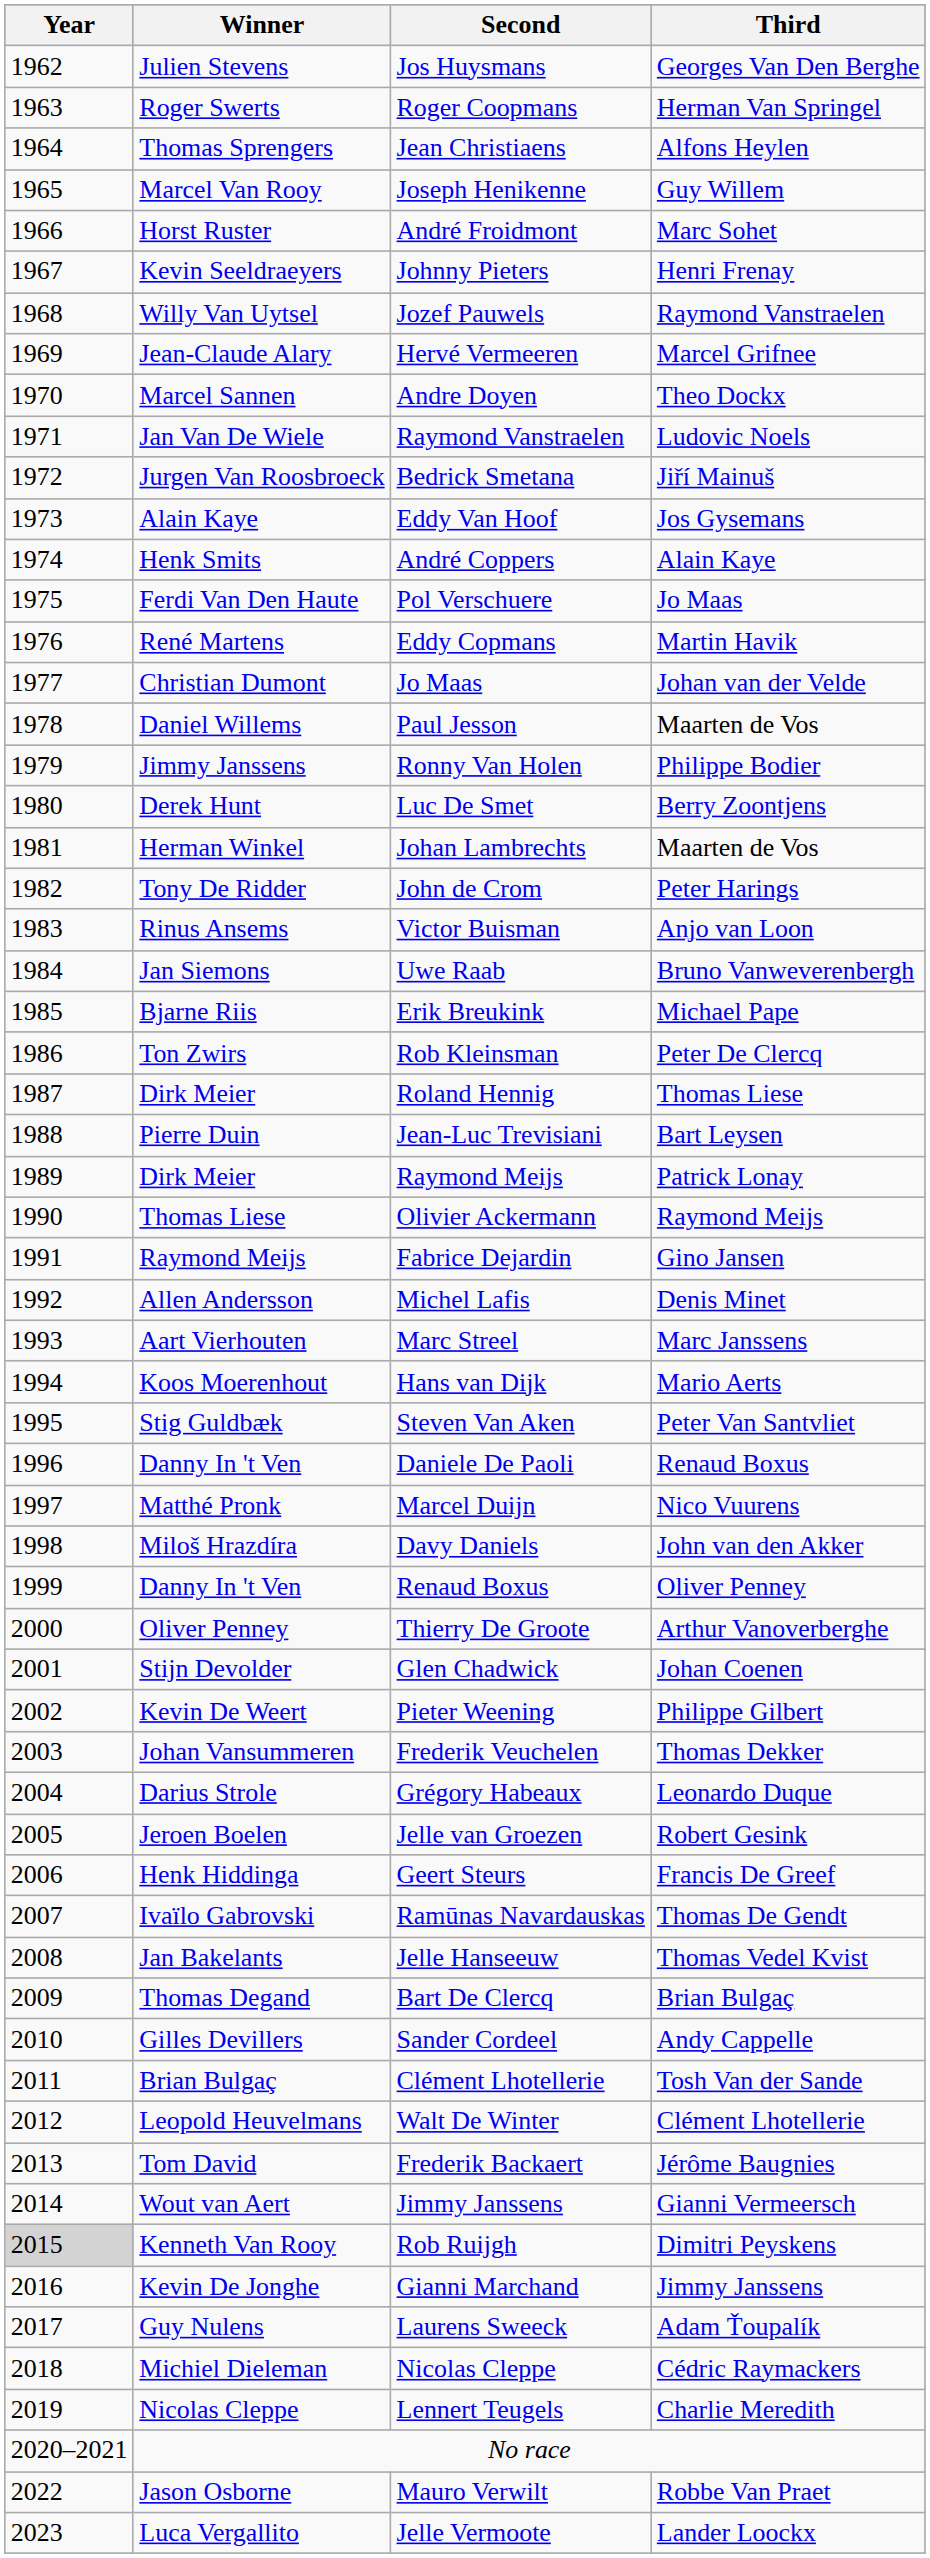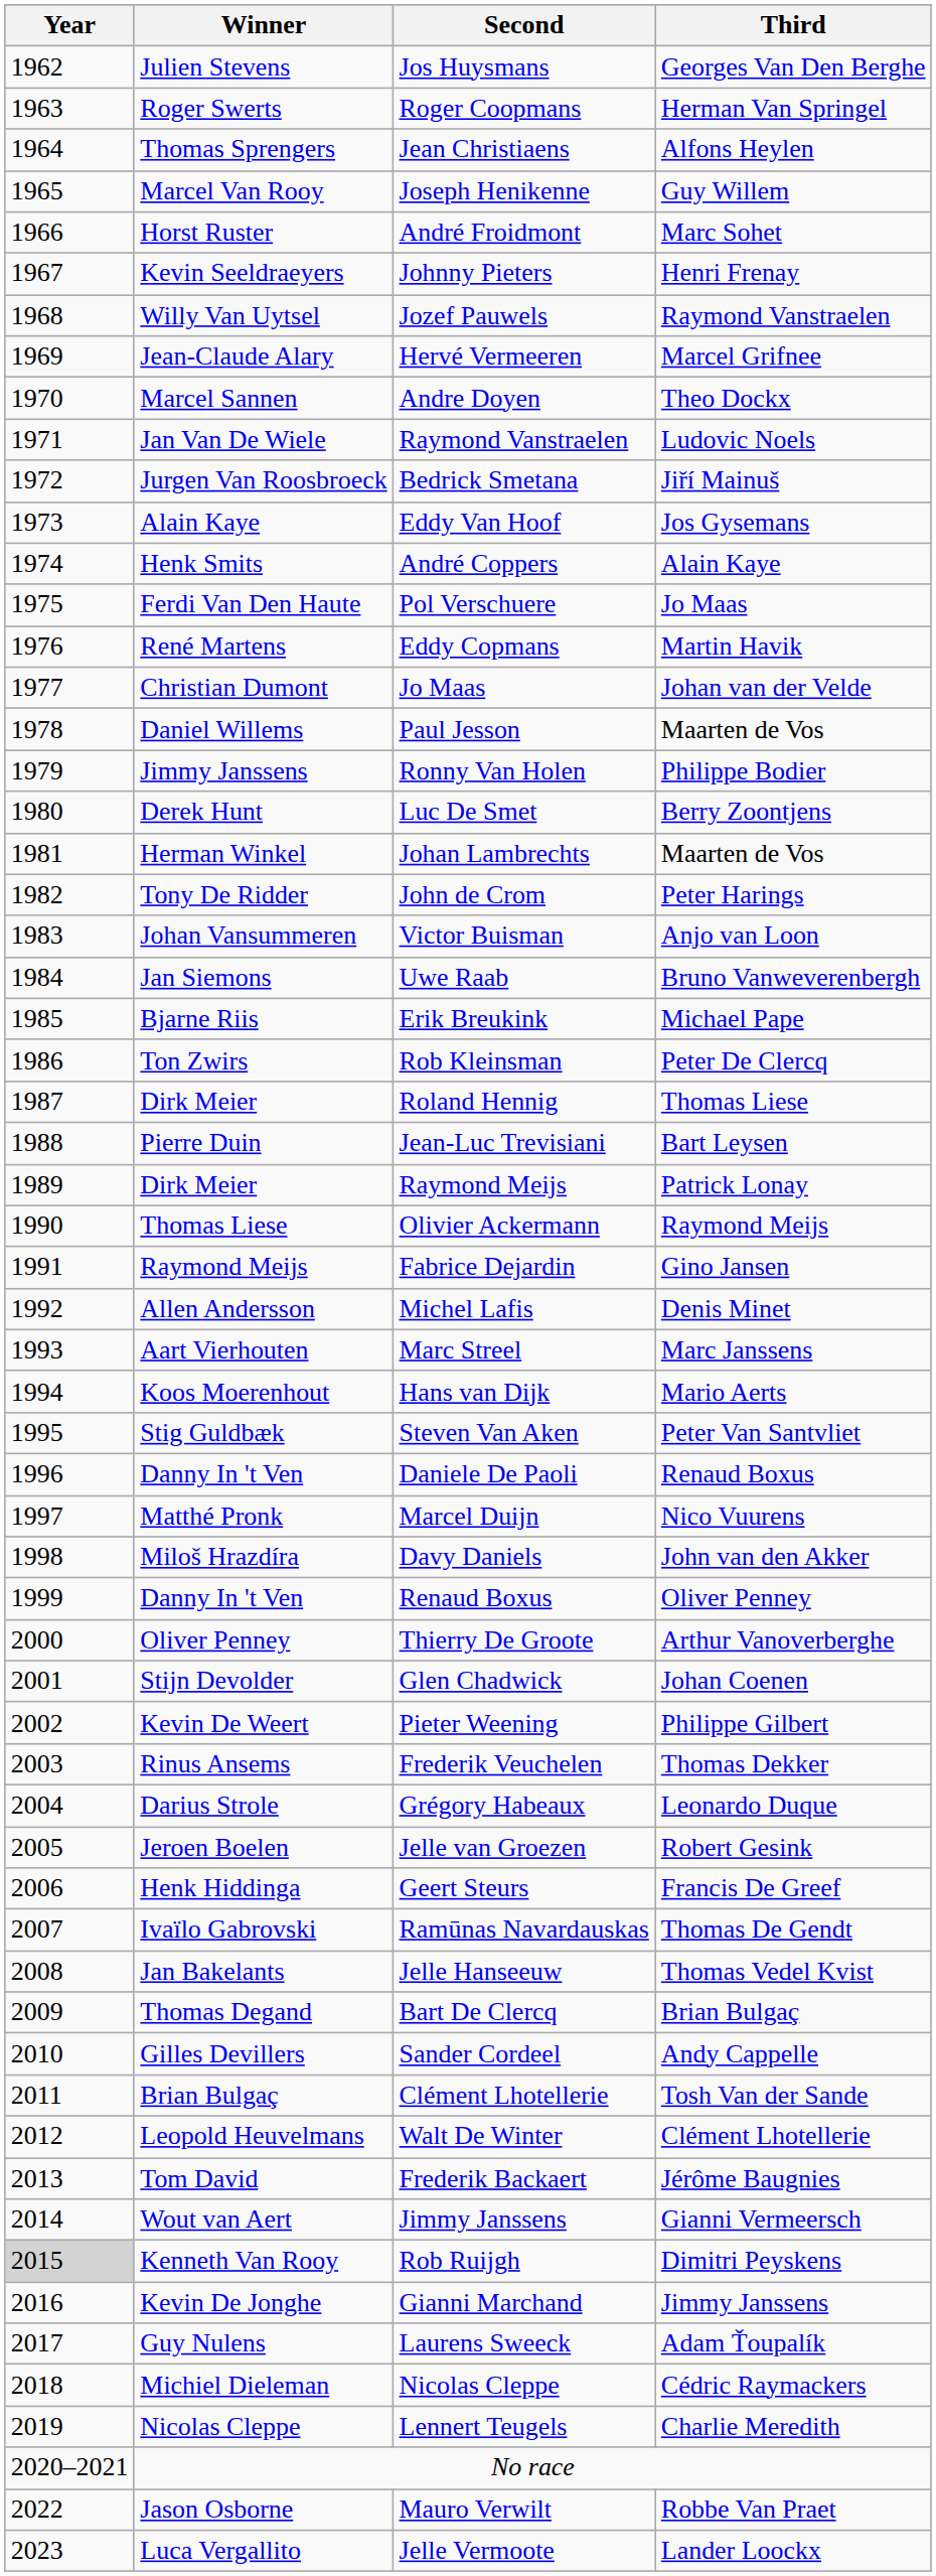 <table class="wikitable">
 <tr style="background:#ccccff;">
 <th>Year</th>
 <th>Winner</th>
 <th>Second</th>
 <th>Third</th>
 </tr>
 <tr>
 <td>1962</td>
 <td> <a href='#'>Julien Stevens</a></td>
 <td> <a href='#'>Jos Huysmans</a></td>
 <td> <a href='#'>Georges Van Den Berghe</a></td>
 </tr>
 <tr>
 <td>1963</td>
 <td> <a href='#'>Roger Swerts</a></td>
 <td> <a href='#'>Roger Coopmans</a></td>
 <td> <a href='#'>Herman Van Springel</a></td>
 </tr>
 <tr>
 <td>1964</td>
 <td> <a href='#'>Thomas Sprengers</a></td>
 <td> <a href='#'>Jean Christiaens</a></td>
 <td> <a href='#'>Alfons Heylen</a></td>
 </tr>
 <tr>
 <td>1965</td>
 <td> <a href='#'>Marcel Van Rooy</a></td>
 <td> <a href='#'>Joseph Henikenne</a></td>
 <td> <a href='#'>Guy Willem</a></td>
 </tr>
 <tr>
 <td>1966</td>
 <td> <a href='#'>Horst Ruster</a></td>
 <td> <a href='#'>André Froidmont</a></td>
 <td> <a href='#'>Marc Sohet</a></td>
 </tr>
 <tr>
 <td>1967</td>
 <td> <a href='#'>Kevin Seeldraeyers</a></td>
 <td> <a href='#'>Johnny Pieters</a></td>
 <td> <a href='#'>Henri Frenay</a></td>
 </tr>
 <tr>
 <td>1968</td>
 <td> <a href='#'>Willy Van Uytsel</a></td>
 <td> <a href='#'>Jozef Pauwels</a></td>
 <td> <a href='#'>Raymond Vanstraelen</a></td>
 </tr>
 <tr>
 <td>1969</td>
 <td> <a href='#'>Jean-Claude Alary</a></td>
 <td> <a href='#'>Hervé Vermeeren</a></td>
 <td> <a href='#'>Marcel Grifnee</a></td>
 </tr>
 <tr>
 <td>1970</td>
 <td> <a href='#'>Marcel Sannen</a></td>
 <td> <a href='#'>Andre Doyen</a></td>
 <td> <a href='#'>Theo Dockx</a></td>
 </tr>
 <tr>
 <td>1971</td>
 <td> <a href='#'>Jan Van De Wiele</a></td>
 <td> <a href='#'>Raymond Vanstraelen</a></td>
 <td> <a href='#'>Ludovic Noels</a></td>
 </tr>
 <tr>
 <td>1972</td>
 <td> <a href='#'>Jurgen Van Roosbroeck</a></td>
 <td> <a href='#'>Bedrick Smetana</a></td>
 <td> <a href='#'>Jiří Mainuš</a></td>
 </tr>
 <tr>
 <td>1973</td>
 <td> <a href='#'>Alain Kaye</a></td>
 <td> <a href='#'>Eddy Van Hoof</a></td>
 <td> <a href='#'>Jos Gysemans</a></td>
 </tr>
 <tr>
 <td>1974</td>
 <td> <a href='#'>Henk Smits</a></td>
 <td> <a href='#'>André Coppers</a></td>
 <td> <a href='#'>Alain Kaye</a></td>
 </tr>
 <tr>
 <td>1975</td>
 <td> <a href='#'>Ferdi Van Den Haute</a></td>
 <td> <a href='#'>Pol Verschuere</a></td>
 <td> <a href='#'>Jo Maas</a></td>
 </tr>
 <tr>
 <td>1976</td>
 <td> <a href='#'>René Martens</a></td>
 <td> <a href='#'>Eddy Copmans</a></td>
 <td> <a href='#'>Martin Havik</a></td>
 </tr>
 <tr>
 <td>1977</td>
 <td> <a href='#'>Christian Dumont</a></td>
 <td> <a href='#'>Jo Maas</a></td>
 <td> <a href='#'>Johan van der Velde</a></td>
 </tr>
 <tr>
 <td>1978</td>
 <td> <a href='#'>Daniel Willems</a></td>
 <td> <a href='#'>Paul Jesson</a></td>
 <td> Maarten de Vos</td>
 </tr>
 <tr>
 <td>1979</td>
 <td> <a href='#'>Jimmy Janssens</a></td>
 <td> <a href='#'>Ronny Van Holen</a></td>
 <td> <a href='#'>Philippe Bodier</a></td>
 </tr>
 <tr>
 <td>1980</td>
 <td> <a href='#'>Derek Hunt</a></td>
 <td> <a href='#'>Luc De Smet</a></td>
 <td> <a href='#'>Berry Zoontjens</a></td>
 </tr>
 <tr>
 <td>1981</td>
 <td> <a href='#'>Herman Winkel</a></td>
 <td> <a href='#'>Johan Lambrechts</a></td>
 <td> Maarten de Vos</td>
 </tr>
 <tr>
 <td>1982</td>
 <td> <a href='#'>Tony De Ridder</a></td>
 <td> <a href='#'>John de Crom</a></td>
 <td><a href='#'>Peter Harings</a></td>
 </tr>
 <tr>
 <td>1983</td>
-<td> <a href='#'>Rinus Ansems</a></td>
+<td> <a href='#'>Johan Vansummeren</a></td>
 <td> <a href='#'>Victor Buisman</a></td>
 <td><a href='#'>Anjo van Loon</a></td>
 </tr>
 <tr>
 <td>1984</td>
 <td> <a href='#'>Jan Siemons</a></td>
 <td> <a href='#'>Uwe Raab</a></td>
 <td> <a href='#'>Bruno Vanweverenbergh</a></td>
 </tr>
 <tr>
 <td>1985</td>
 <td> <a href='#'>Bjarne Riis</a></td>
 <td> <a href='#'>Erik Breukink</a></td>
 <td> <a href='#'>Michael Pape</a></td>
 </tr>
 <tr>
 <td>1986</td>
 <td> <a href='#'>Ton Zwirs</a></td>
 <td> <a href='#'>Rob Kleinsman</a></td>
 <td> <a href='#'>Peter De Clercq</a></td>
 </tr>
 <tr>
 <td>1987</td>
 <td> <a href='#'>Dirk Meier</a></td>
 <td> <a href='#'>Roland Hennig</a></td>
 <td> <a href='#'>Thomas Liese</a></td>
 </tr>
 <tr>
 <td>1988</td>
 <td> <a href='#'>Pierre Duin</a></td>
 <td> <a href='#'>Jean-Luc Trevisiani</a></td>
 <td> <a href='#'>Bart Leysen</a></td>
 </tr>
 <tr>
 <td>1989</td>
 <td> <a href='#'>Dirk Meier</a></td>
 <td> <a href='#'>Raymond Meijs</a></td>
 <td> <a href='#'>Patrick Lonay</a></td>
 </tr>
 <tr>
 <td>1990</td>
 <td> <a href='#'>Thomas Liese</a></td>
 <td> <a href='#'>Olivier Ackermann</a></td>
 <td> <a href='#'>Raymond Meijs</a></td>
 </tr>
 <tr>
 <td>1991</td>
 <td> <a href='#'>Raymond Meijs</a></td>
 <td> <a href='#'>Fabrice Dejardin</a></td>
 <td> <a href='#'>Gino Jansen</a></td>
 </tr>
 <tr>
 <td>1992</td>
 <td> <a href='#'>Allen Andersson</a></td>
 <td> <a href='#'>Michel Lafis</a></td>
 <td> <a href='#'>Denis Minet</a></td>
 </tr>
 <tr>
 <td>1993</td>
 <td> <a href='#'>Aart Vierhouten</a></td>
 <td> <a href='#'>Marc Streel</a></td>
 <td> <a href='#'>Marc Janssens</a></td>
 </tr>
 <tr>
 <td>1994</td>
 <td> <a href='#'>Koos Moerenhout</a></td>
 <td> <a href='#'>Hans van Dijk</a></td>
 <td> <a href='#'>Mario Aerts</a></td>
 </tr>
 <tr>
 <td>1995</td>
 <td> <a href='#'>Stig Guldbæk</a></td>
 <td> <a href='#'>Steven Van Aken</a></td>
 <td> <a href='#'>Peter Van Santvliet</a></td>
 </tr>
 <tr>
 <td>1996</td>
 <td> <a href='#'>Danny In 't Ven</a></td>
 <td> <a href='#'>Daniele De Paoli</a></td>
 <td> <a href='#'>Renaud Boxus</a></td>
 </tr>
 <tr>
 <td>1997</td>
 <td> <a href='#'>Matthé Pronk</a></td>
 <td> <a href='#'>Marcel Duijn</a></td>
 <td> <a href='#'>Nico Vuurens</a></td>
 </tr>
 <tr>
 <td>1998</td>
 <td> <a href='#'>Miloš Hrazdíra</a></td>
 <td> <a href='#'>Davy Daniels</a></td>
 <td> <a href='#'>John van den Akker</a></td>
 </tr>
 <tr>
 <td>1999</td>
 <td> <a href='#'>Danny In 't Ven</a></td>
 <td> <a href='#'>Renaud Boxus</a></td>
 <td> <a href='#'>Oliver Penney</a></td>
 </tr>
 <tr>
 <td>2000</td>
 <td> <a href='#'>Oliver Penney</a></td>
 <td> <a href='#'>Thierry De Groote</a></td>
 <td> <a href='#'>Arthur Vanoverberghe</a></td>
 </tr>
 <tr>
 <td>2001</td>
 <td> <a href='#'>Stijn Devolder</a></td>
 <td> <a href='#'>Glen Chadwick</a></td>
 <td> <a href='#'>Johan Coenen</a></td>
 </tr>
 <tr>
 <td>2002</td>
 <td> <a href='#'>Kevin De Weert</a></td>
 <td> <a href='#'>Pieter Weening</a></td>
 <td> <a href='#'>Philippe Gilbert</a></td>
 </tr>
 <tr>
 <td>2003</td>
-<td> <a href='#'>Johan Vansummeren</a></td>
+<td> <a href='#'>Rinus Ansems</a></td>
 <td> <a href='#'>Frederik Veuchelen</a></td>
 <td> <a href='#'>Thomas Dekker</a></td>
 </tr>
 <tr>
 <td>2004</td>
 <td> <a href='#'>Darius Strole</a></td>
 <td> <a href='#'>Grégory Habeaux</a></td>
 <td> <a href='#'>Leonardo Duque</a></td>
 </tr>
 <tr>
 <td>2005</td>
 <td> <a href='#'>Jeroen Boelen</a></td>
 <td> <a href='#'>Jelle van Groezen</a></td>
 <td> <a href='#'>Robert Gesink</a></td>
 </tr>
 <tr>
 <td>2006</td>
 <td> <a href='#'>Henk Hiddinga</a></td>
 <td> <a href='#'>Geert Steurs</a></td>
 <td> <a href='#'>Francis De Greef</a></td>
 </tr>
 <tr>
 <td>2007</td>
 <td> <a href='#'>Ivaïlo Gabrovski</a></td>
 <td> <a href='#'>Ramūnas Navardauskas</a></td>
 <td> <a href='#'>Thomas De Gendt</a></td>
 </tr>
 <tr>
 <td>2008</td>
 <td> <a href='#'>Jan Bakelants</a></td>
 <td> <a href='#'>Jelle Hanseeuw</a></td>
 <td> <a href='#'>Thomas Vedel Kvist</a></td>
 </tr>
 <tr>
 <td>2009</td>
 <td> <a href='#'>Thomas Degand</a></td>
 <td> <a href='#'>Bart De Clercq</a></td>
 <td> <a href='#'>Brian Bulgaç</a></td>
 </tr>
 <tr>
 <td>2010</td>
 <td> <a href='#'>Gilles Devillers</a></td>
 <td> <a href='#'>Sander Cordeel</a></td>
 <td> <a href='#'>Andy Cappelle</a></td>
 </tr>
 <tr>
 <td>2011</td>
 <td> <a href='#'>Brian Bulgaç</a></td>
 <td> <a href='#'>Clément Lhotellerie</a></td>
 <td> <a href='#'>Tosh Van der Sande</a></td>
 </tr>
 <tr>
 <td>2012</td>
 <td> <a href='#'>Leopold Heuvelmans</a></td>
 <td> <a href='#'>Walt De Winter</a></td>
 <td> <a href='#'>Clément Lhotellerie</a></td>
 </tr>
 <tr>
 <td>2013</td>
 <td> <a href='#'>Tom David</a></td>
 <td> <a href='#'>Frederik Backaert</a></td>
 <td> <a href='#'>Jérôme Baugnies</a></td>
 </tr>
 <tr>
 <td>2014</td>
 <td> <a href='#'>Wout van Aert</a></td>
 <td> <a href='#'>Jimmy Janssens</a></td>
 <td> <a href='#'>Gianni Vermeersch</a></td>
 </tr>
 <tr>
 <td style="background: lightgrey;">2015</td>
 <td> <a href='#'>Kenneth Van Rooy</a></td>
 <td> <a href='#'>Rob Ruijgh</a></td>
 <td> <a href='#'>Dimitri Peyskens</a></td>
 </tr>
 <tr>
 <td>2016</td>
 <td> <a href='#'>Kevin De Jonghe</a></td>
 <td> <a href='#'>Gianni Marchand</a></td>
 <td> <a href='#'>Jimmy Janssens</a></td>
 </tr>
 <tr>
 <td>2017</td>
 <td> <a href='#'>Guy Nulens</a></td>
 <td> <a href='#'>Laurens Sweeck</a></td>
 <td> <a href='#'>Adam Ťoupalík</a></td>
 </tr>
 <tr>
 <td>2018</td>
 <td> <a href='#'>Michiel Dieleman</a></td>
 <td> <a href='#'>Nicolas Cleppe</a></td>
 <td> <a href='#'>Cédric Raymackers</a></td>
 </tr>
 <tr>
 <td>2019</td>
 <td> <a href='#'>Nicolas Cleppe</a></td>
 <td> <a href='#'>Lennert Teugels</a></td>
 <td> <a href='#'>Charlie Meredith</a></td>
 </tr>
 <tr>
 <td>2020–2021</td>
 <td colspan=3 align=center><em>No race</em></td>
 </tr>
 <tr>
 <td>2022</td>
 <td> <a href='#'>Jason Osborne</a></td>
 <td> <a href='#'>Mauro Verwilt</a></td>
 <td> <a href='#'>Robbe Van Praet</a></td>
 </tr>
 <tr>
 <td>2023</td>
 <td> <a href='#'>Luca Vergallito</a></td>
 <td> <a href='#'>Jelle Vermoote</a></td>
 <td> <a href='#'>Lander Loockx</a></td>
 </tr>
 </table>
